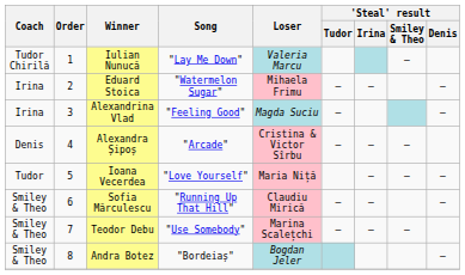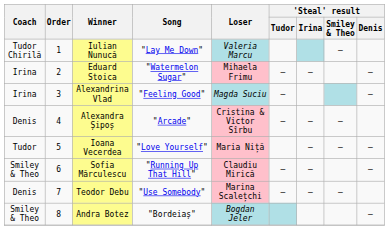 <table class="wikitable" style="text-align: center; width:100%;">
 <tr>
 <th rowspan="2" style="width:11%;">Coach</th>
 <th rowspan="2" style="width:05%;">Order</th>
 <th rowspan="2" style="width:16%;">Winner</th>
 <th rowspan="2" style="width:23%;">Song</th>
 <th rowspan="2" style="width:16%;">Loser</th>
 <th colspan="4" style="width:28%;">'Steal' result</th>
 </tr>
 <tr>
 <th style="width:07%;">Tudor</th>
 <th style="width:07%;">Irina</th>
 <th style="width:07%;">Smiley & Theo</th>
 <th style="width:07%;">Denis</th>
 </tr>
 <tr>
 <td>Tudor Chirilă</td>
 <td>1</td>
 <td bgcolor="#fdfc8f">Iulian Nunucă</td>
 <td>"<a href='#'>Lay Me Down</a>"</td>
 <td bgcolor="#b0e0e6"><em>Valeria Marcu</em></td>
 <td></td>
 <td bgcolor="#b0e0e6"><strong></strong></td>
 <td>—</td>
 <td><strong></strong></td>
 </tr>
 <tr>
 <td>Irina</td>
 <td>2</td>
 <td bgcolor="#fdfc8f">Eduard Stoica</td>
 <td>"<a href='#'>Watermelon Sugar</a>"</td>
 <td bgcolor="pink">Mihaela Frimu</td>
 <td>—</td>
 <td>—</td>
 <td></td>
 <td>—</td>
 </tr>
 <tr>
 <td>Irina</td>
 <td>3</td>
 <td bgcolor="#fdfc8f">Alexandrina Vlad</td>
 <td>"<a href='#'>Feeling Good</a>"</td>
 <td bgcolor="#b0e0e6"><em>Magda Suciu</em></td>
 <td>—</td>
 <td></td>
 <td bgcolor="#b0e0e6"><strong></strong></td>
 <td>—</td>
 </tr>
 <tr>
 <td>Denis</td>
 <td>4</td>
 <td bgcolor="#fdfc8f">Alexandra Șipoș</td>
 <td>"<a href='#'>Arcade</a>"</td>
 <td bgcolor="pink">Cristina & Victor Sîrbu</td>
 <td>—</td>
 <td>—</td>
 <td>—</td>
 <td></td>
 </tr>
 <tr>
 <td>Tudor</td>
 <td>5</td>
 <td bgcolor="#fdfc8f">Ioana Vecerdea</td>
 <td>"<a href='#'>Love Yourself</a>"</td>
 <td bgcolor="pink">Maria Niță</td>
 <td></td>
 <td>—</td>
 <td>—</td>
 <td>—</td>
 </tr>
 <tr>
 <td>Smiley & Theo</td>
 <td>6</td>
 <td bgcolor="#fdfc8f">Sofia Mărculescu</td>
 <td>"<a href='#'>Running Up That Hill</a>"</td>
 <td bgcolor="pink">Claudiu Mirică</td>
 <td>—</td>
 <td>—</td>
 <td></td>
 <td>—</td>
 </tr>
 <tr>
-<td>Smiley & Theo</td>
+<td>Denis</td>
 <td>7</td>
 <td bgcolor="#fdfc8f">Teodor Debu</td>
 <td>"<a href='#'>Use Somebody</a>"</td>
 <td bgcolor="pink">Marina Scalețchi</td>
 <td>—</td>
 <td>—</td>
 <td>—</td>
 <td></td>
 </tr>
 <tr>
 <td>Smiley & Theo</td>
 <td>8</td>
 <td bgcolor="#fdfc8f">Andra Botez</td>
 <td>"Bordeiaș"</td>
 <td bgcolor="#b0e0e6"><em>Bogdan Jeler</em></td>
 <td bgcolor="#b0e0e6"><strong></strong></td>
 <td></td>
 <td><strong></strong></td>
 <td>—</td>
 </tr>
 <tr>
 </tr>
 </table>
